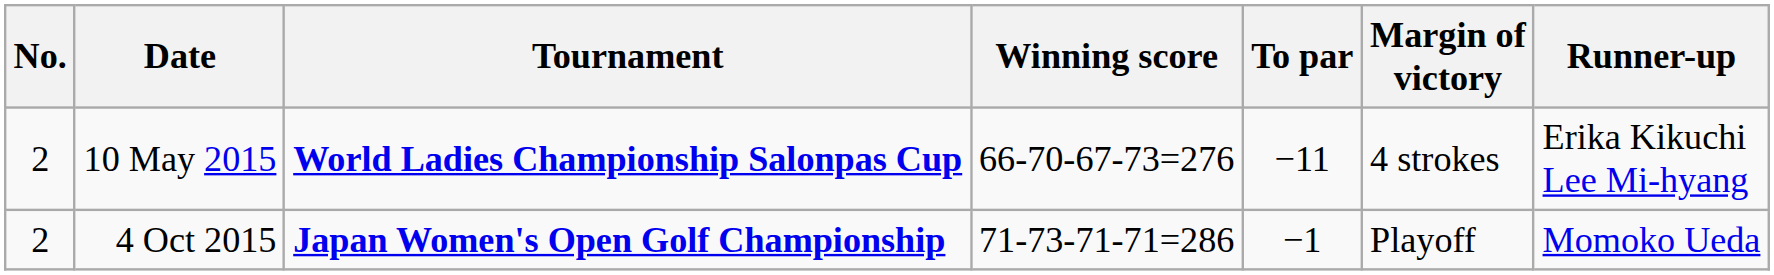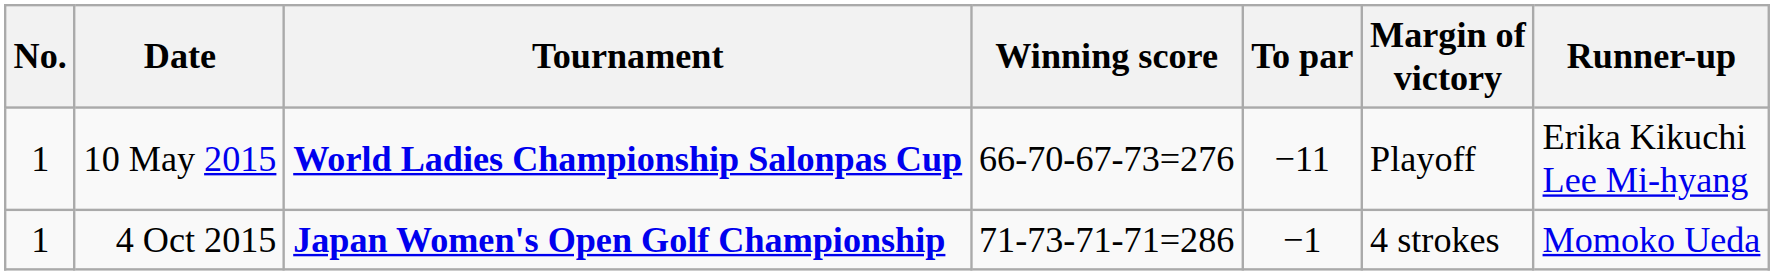 <table class="wikitable" style="font-size:95%;">
 <tr>
 <th>No.</th>
 <th>Date</th>
 <th>Tournament</th>
 <th>Winning score</th>
 <th>To par</th>
 <th>Margin of<br>victory</th>
 <th>Runner-up</th>
 </tr>
 <tr>
-<td align=center>2</td>
+<td align=center>1</td>
 <td align=right>10 May <a href='#'>2015</a></td>
 <td><strong><a href='#'>World Ladies Championship Salonpas Cup</a></strong></td>
 <td align=right>66-70-67-73=276</td>
 <td align=center>−11</td>
-<td>4 strokes</td>
+<td>Playoff</td>
 <td> Erika Kikuchi<br> <a href='#'>Lee Mi-hyang</a></td>
 </tr>
 <tr>
-<td align=center>2</td>
+<td align=center>1</td>
 <td align=right>4 Oct 2015</td>
 <td><strong><a href='#'>Japan Women's Open Golf Championship</a></strong></td>
 <td align=right>71-73-71-71=286</td>
 <td align=center>−1</td>
-<td>Playoff</td>
+<td>4 strokes</td>
 <td> <a href='#'>Momoko Ueda</a></td>
 </tr>
 </table>
